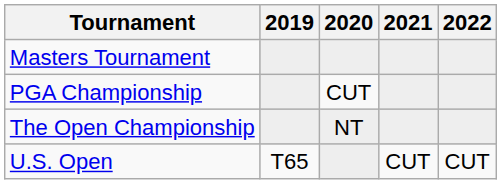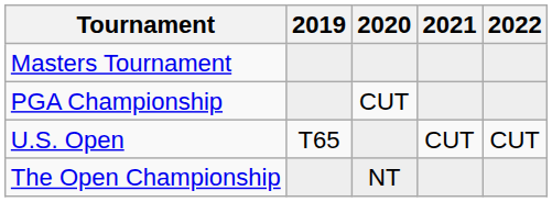 <table class="wikitable" style="font-size:95%;text-align:center;">
 <tr>
 <th>Tournament</th>
 <th>2019</th>
 <th>2020</th>
 <th>2021</th>
 <th>2022</th>
 </tr>
 <tr>
 <td align=left><a href='#'>Masters Tournament</a></td>
 <td style="background:#eeeeee;"></td>
 <td style="background:#eeeeee;"></td>
 <td style="background:#eeeeee;"></td>
 <td style="background:#eeeeee;"></td>
 </tr>
 <tr>
 <td align=left><a href='#'>PGA Championship</a></td>
 <td style="background:#eeeeee;"></td>
 <td>CUT</td>
 <td style="background:#eeeeee;"></td>
 <td style="background:#eeeeee;"></td>
 </tr>
 <tr>
+<td align=left><a href='#'>U.S. Open</a></td>
+<td>T65</td>
+<td style="background:#eeeeee;"></td>
+<td>CUT</td>
+<td>CUT</td>
+</tr>
+<tr>
 <td align=left><a href='#'>The Open Championship</a></td>
 <td style="background:#eeeeee;"></td>
 <td style="background:#eeeeee;">NT</td>
 <td style="background:#eeeeee;"></td>
 <td style="background:#eeeeee;"></td>
 </tr>
-<tr>
-<td align=left><a href='#'>U.S. Open</a></td>
-<td>T65</td>
-<td style="background:#eeeeee;"></td>
-<td>CUT</td>
-<td>CUT</td>
-</tr>
 </table>
